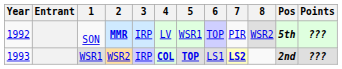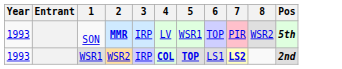 <table class="wikitable" style="text-align:center; font-size:90%">
 <tr>
 <th>Year</th>
 <th>Entrant</th>
 <th>1</th>
 <th>2</th>
 <th>3</th>
 <th>4</th>
 <th>5</th>
 <th>6</th>
 <th>7</th>
 <th>8</th>
 <th>Pos</th>
-<th>Points</th>
 </tr>
 <tr>
-<td><a href='#'>1992</a></td>
+<td><a href='#'>1993</a></td>
 <th></th>
 <td><br> <a href='#'>SON</a></td>
 <td style="background-color:#CFEAFF"><strong><a href='#'>MMR</a><br></strong></td>
 <td style="background-color:#CFEAFF"><a href='#'>IRP</a><br></td>
 <td style="background-color:#DFFFDF"><a href='#'>LV</a><br></td>
 <td style="background-color:#DFFFDF"><a href='#'>WSR1</a><br></td>
 <td style="background-color:#CFCFFF"><a href='#'>TOP</a><br></td>
-<td><a href='#'>PIR</a></td>
+<td style="background: pink;"><a href='#'>PIR</a></td>
 <td style="background-color:#DFDFDF"><a href='#'>WSR2</a><br></td>
 <td style="background-color:#DFFFDF"><strong><em>5th</em></strong></td>
-<td style="background-color:#DFFFDF"><strong><em>???</em></strong></td>
 </tr>
 <tr>
 <td><a href='#'>1993</a></td>
 <th></th>
 <td style="background-color:#DFDFDF"><a href='#'>WSR1</a><br></td>
 <td style="background-color:#FFDF9F"><a href='#'>WSR2</a><br></td>
 <td style="background-color:#CFCFFF"><a href='#'>IRP</a><br></td>
 <td style="background-color:#DFFFDF"><strong><a href='#'>COL</a></strong><br></td>
 <td style="background-color:#DFDFDF"><strong><a href='#'>TOP</a></strong><br></td>
 <td style="background-color:#DFDFDF"><a href='#'>LS1</a><br></td>
 <td style="background-color:#FFFFBF"><strong><a href='#'>LS2</a></strong><br></td>
 <td></td>
 <td style="background-color:#DFDFDF"><strong><em>2nd</em></strong></td>
-<td style="background-color:#DFDFDF"><strong><em>???</em></strong></td>
 </tr>
 </table>
